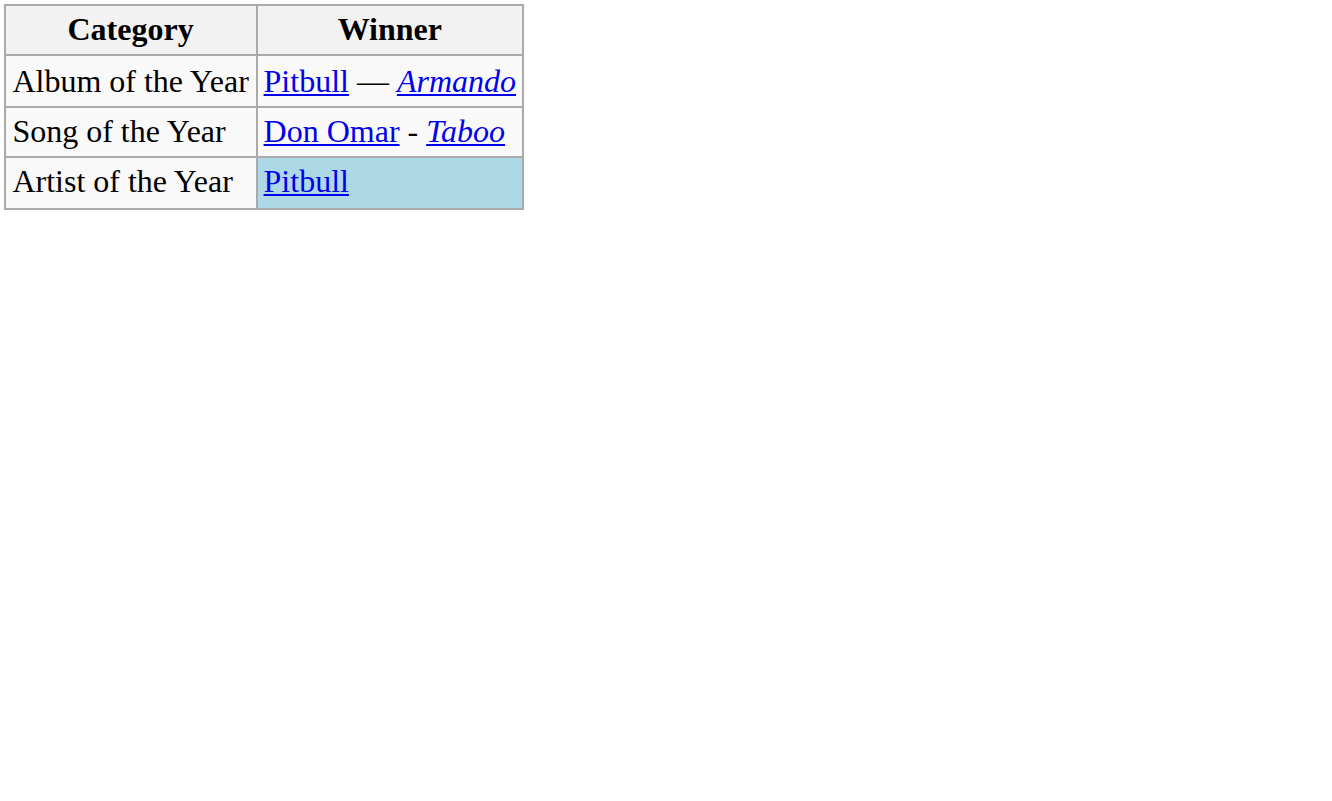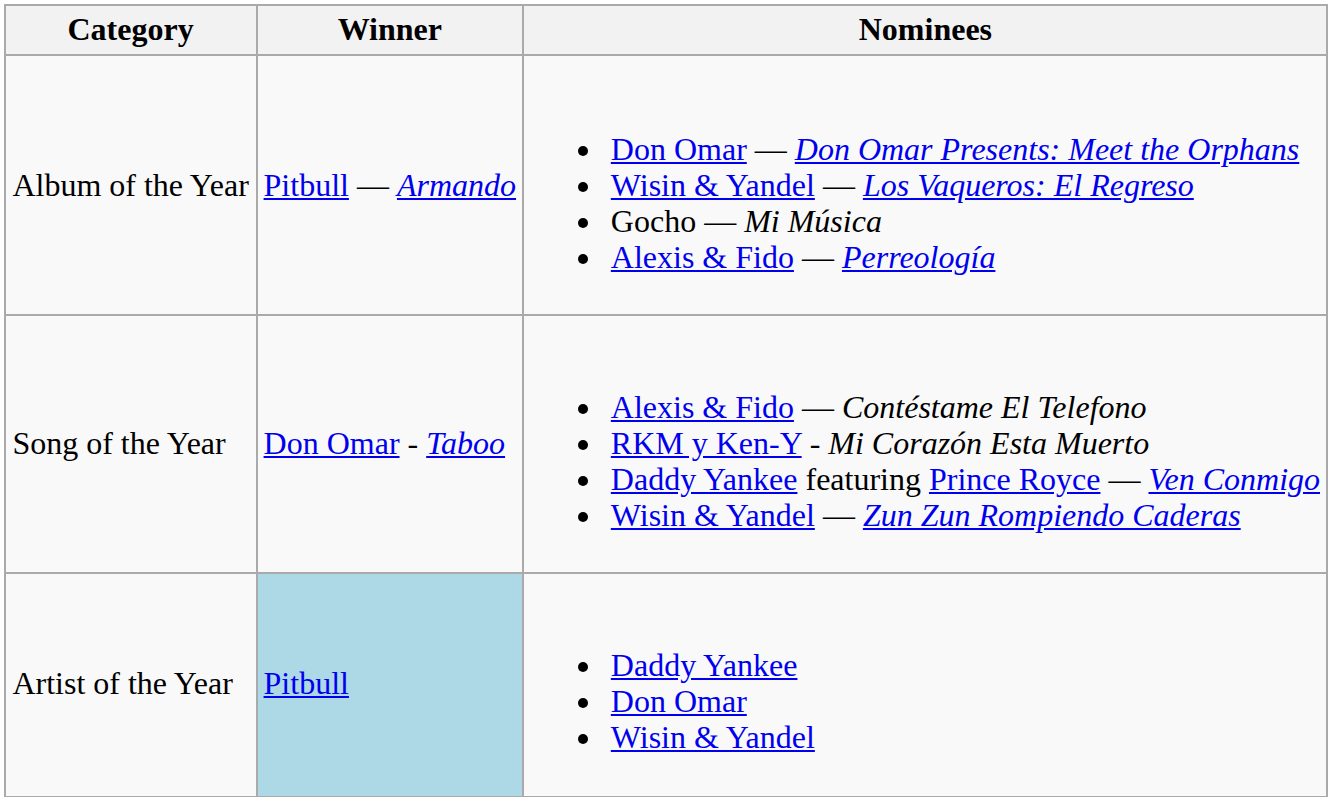 <table class="wikitable">
 <tr>
 <th>Category</th>
 <th>Winner</th>
+<th>Nominees</th>
 </tr>
 <tr>
 <td>Album of the Year</td>
 <td><a href='#'>Pitbull</a> — <em><a href='#'>Armando</a></em></td>
+<td><br><ul><li><a href='#'>Don Omar</a> — <em><a href='#'>Don Omar Presents: Meet the Orphans</a></em></li><li><a href='#'>Wisin & Yandel</a> — <em><a href='#'>Los Vaqueros: El Regreso</a></em></li><li>Gocho — <em>Mi Música</em></li><li><a href='#'>Alexis & Fido</a> — <em><a href='#'>Perreología</a></em></li></ul></td>
 </tr>
 <tr>
 <td>Song of the Year</td>
 <td><a href='#'>Don Omar</a> - <em><a href='#'>Taboo</a></em></td>
+<td><br><ul><li><a href='#'>Alexis & Fido</a> — <em>Contéstame El Telefono</em></li><li><a href='#'>RKM y Ken-Y</a> - <em>Mi Corazón Esta Muerto</em></li><li><a href='#'>Daddy Yankee</a> featuring <a href='#'>Prince Royce</a> — <em><a href='#'>Ven Conmigo</a></em></li><li><a href='#'>Wisin & Yandel</a> — <em><a href='#'>Zun Zun Rompiendo Caderas</a></em></li></ul></td>
 </tr>
 <tr>
 <td>Artist of the Year</td>
 <td style="background: lightblue;"><a href='#'>Pitbull</a></td>
+<td><br><ul><li><a href='#'>Daddy Yankee</a></li><li><a href='#'>Don Omar</a></li><li><a href='#'>Wisin & Yandel</a></li></ul></td>
 </tr>
 </table>
